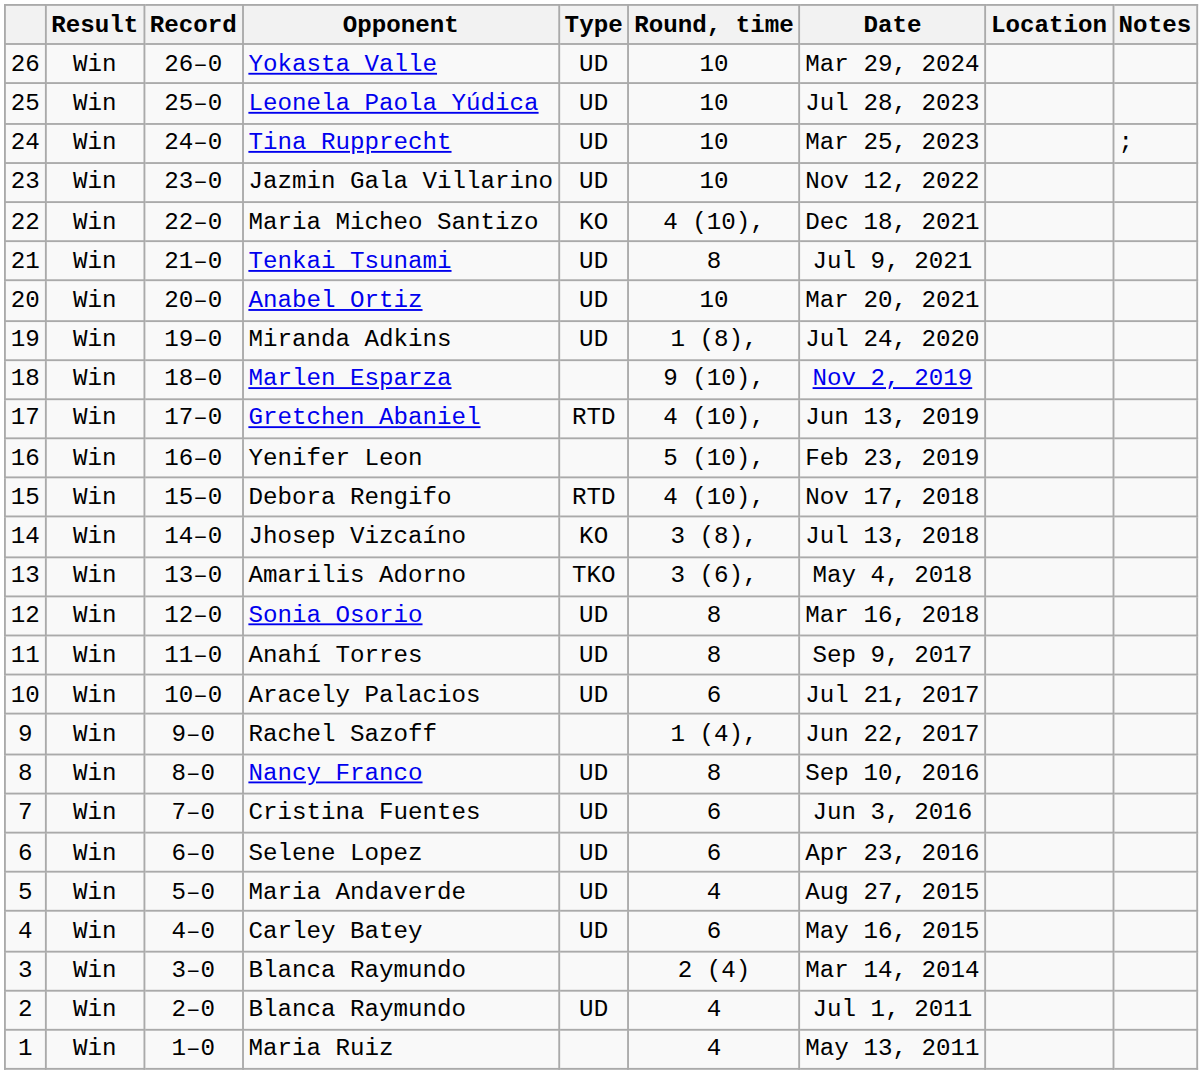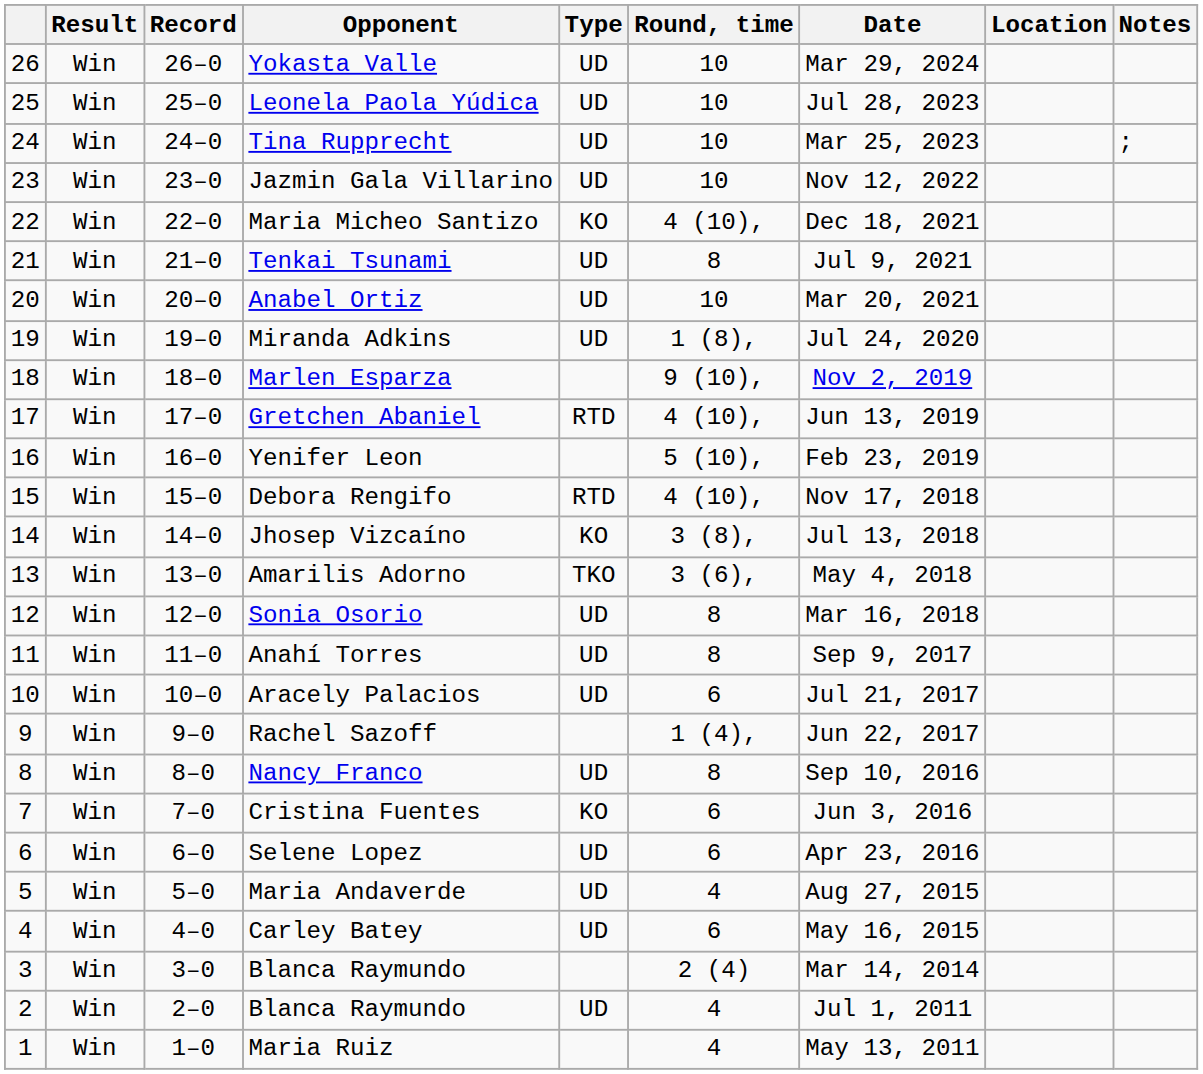 <table class=wikitable style=text-align:center>
 <tr>
 <th></th>
 <th>Result</th>
 <th>Record</th>
 <th>Opponent</th>
 <th>Type</th>
 <th>Round, time</th>
 <th>Date</th>
 <th>Location</th>
 <th>Notes</th>
 </tr>
 <tr>
 <td>26</td>
 <td>Win</td>
 <td>26–0</td>
 <td align=left><a href='#'>Yokasta Valle</a></td>
 <td>UD</td>
 <td>10</td>
 <td>Mar 29, 2024</td>
 <td align=left></td>
 <td align=left><br></td>
 </tr>
 <tr>
 <td>25</td>
 <td>Win</td>
 <td>25–0</td>
 <td align=left><a href='#'>Leonela Paola Yúdica</a></td>
 <td>UD</td>
 <td>10</td>
 <td>Jul 28, 2023</td>
 <td align=left></td>
 <td align=left></td>
 </tr>
 <tr>
 <td>24</td>
 <td>Win</td>
 <td>24–0</td>
 <td align=left><a href='#'>Tina Rupprecht</a></td>
 <td>UD</td>
 <td>10</td>
 <td>Mar 25, 2023</td>
 <td align=left></td>
 <td align=left>;<br></td>
 </tr>
 <tr>
 <td>23</td>
 <td>Win</td>
 <td>23–0</td>
 <td align=left>Jazmin Gala Villarino</td>
 <td>UD</td>
 <td>10</td>
 <td>Nov 12, 2022</td>
 <td align=left></td>
 <td align=left></td>
 </tr>
 <tr>
 <td>22</td>
 <td>Win</td>
 <td>22–0</td>
 <td align=left>Maria Micheo Santizo</td>
 <td>KO</td>
 <td>4 (10), </td>
 <td>Dec 18, 2021</td>
 <td align=left></td>
 <td align=left></td>
 </tr>
 <tr>
 <td>21</td>
 <td>Win</td>
 <td>21–0</td>
 <td align=left><a href='#'>Tenkai Tsunami</a></td>
 <td>UD</td>
 <td>8</td>
 <td>Jul 9, 2021</td>
 <td align=left></td>
 <td align=left></td>
 </tr>
 <tr>
 <td>20</td>
 <td>Win</td>
 <td>20–0</td>
 <td align=left><a href='#'>Anabel Ortiz</a></td>
 <td>UD</td>
 <td>10</td>
 <td>Mar 20, 2021</td>
 <td align=left></td>
 <td align=left></td>
 </tr>
 <tr>
 <td>19</td>
 <td>Win</td>
 <td>19–0</td>
 <td align=left>Miranda Adkins</td>
 <td>UD</td>
 <td>1 (8), </td>
 <td>Jul 24, 2020</td>
 <td align=left></td>
 <td align=left></td>
 </tr>
 <tr>
 <td>18</td>
 <td>Win</td>
 <td>18–0</td>
 <td align=left><a href='#'>Marlen Esparza</a></td>
 <td></td>
 <td>9 (10), </td>
 <td><a href='#'>Nov 2, 2019</a></td>
 <td align=left></td>
 <td align=left></td>
 </tr>
 <tr>
 <td>17</td>
 <td>Win</td>
 <td>17–0</td>
 <td align=left><a href='#'>Gretchen Abaniel</a></td>
 <td>RTD</td>
 <td>4 (10), </td>
 <td>Jun 13, 2019</td>
 <td align=left></td>
 <td align=left></td>
 </tr>
 <tr>
 <td>16</td>
 <td>Win</td>
 <td>16–0</td>
 <td align=left>Yenifer Leon</td>
 <td></td>
 <td>5 (10), </td>
 <td>Feb 23, 2019</td>
 <td align=left></td>
 <td align=left></td>
 </tr>
 <tr>
 <td>15</td>
 <td>Win</td>
 <td>15–0</td>
 <td align=left>Debora Rengifo</td>
 <td>RTD</td>
 <td>4 (10), </td>
 <td>Nov 17, 2018</td>
 <td align=left></td>
 <td align=left></td>
 </tr>
 <tr>
 <td>14</td>
 <td>Win</td>
 <td>14–0</td>
 <td align=left>Jhosep Vizcaíno</td>
 <td>KO</td>
 <td>3 (8), </td>
 <td>Jul 13, 2018</td>
 <td align=left></td>
 <td align=left></td>
 </tr>
 <tr>
 <td>13</td>
 <td>Win</td>
 <td>13–0</td>
 <td align=left>Amarilis Adorno</td>
 <td>TKO</td>
 <td>3 (6), </td>
 <td>May 4, 2018</td>
 <td align=left></td>
 <td align=left></td>
 </tr>
 <tr>
 <td>12</td>
 <td>Win</td>
 <td>12–0</td>
 <td align=left><a href='#'>Sonia Osorio</a></td>
 <td>UD</td>
 <td>8</td>
 <td>Mar 16, 2018</td>
 <td align=left></td>
 <td align=left></td>
 </tr>
 <tr>
 <td>11</td>
 <td>Win</td>
 <td>11–0</td>
 <td align=left>Anahí Torres</td>
 <td>UD</td>
 <td>8</td>
 <td>Sep 9, 2017</td>
 <td align=left></td>
 <td align=left></td>
 </tr>
 <tr>
 <td>10</td>
 <td>Win</td>
 <td>10–0</td>
 <td align=left>Aracely Palacios</td>
 <td>UD</td>
 <td>6</td>
 <td>Jul 21, 2017</td>
 <td align=left></td>
 <td align=left></td>
 </tr>
 <tr>
 <td>9</td>
 <td>Win</td>
 <td>9–0</td>
 <td align=left>Rachel Sazoff</td>
 <td></td>
 <td>1 (4), </td>
 <td>Jun 22, 2017</td>
 <td align=left></td>
 <td align=left></td>
 </tr>
 <tr>
 <td>8</td>
 <td>Win</td>
 <td>8–0</td>
 <td align=left><a href='#'>Nancy Franco</a></td>
 <td>UD</td>
 <td>8</td>
 <td>Sep 10, 2016</td>
 <td align=left></td>
 <td align=left></td>
 </tr>
 <tr>
 <td>7</td>
 <td>Win</td>
 <td>7–0</td>
 <td align=left>Cristina Fuentes</td>
-<td>UD</td>
+<td>KO</td>
 <td>6</td>
 <td>Jun 3, 2016</td>
 <td align=left></td>
 <td align=left></td>
 </tr>
 <tr>
 <td>6</td>
 <td>Win</td>
 <td>6–0</td>
 <td align=left>Selene Lopez</td>
 <td>UD</td>
 <td>6</td>
 <td>Apr 23, 2016</td>
 <td align=left></td>
 <td align=left></td>
 </tr>
 <tr>
 <td>5</td>
 <td>Win</td>
 <td>5–0</td>
 <td align=left>Maria Andaverde</td>
 <td>UD</td>
 <td>4</td>
 <td>Aug 27, 2015</td>
 <td align=left></td>
 <td align=left></td>
 </tr>
 <tr>
 <td>4</td>
 <td>Win</td>
 <td>4–0</td>
 <td align=left>Carley Batey</td>
 <td>UD</td>
 <td>6</td>
 <td>May 16, 2015</td>
 <td align=left></td>
 <td align=left></td>
 </tr>
 <tr>
 <td>3</td>
 <td>Win</td>
 <td>3–0</td>
 <td align=left>Blanca Raymundo</td>
 <td></td>
 <td>2 (4)</td>
 <td>Mar 14, 2014</td>
 <td align=left></td>
 <td align=left></td>
 </tr>
 <tr>
 <td>2</td>
 <td>Win</td>
 <td>2–0</td>
 <td align=left>Blanca Raymundo</td>
 <td>UD</td>
 <td>4</td>
 <td>Jul 1, 2011</td>
 <td align=left></td>
 <td align=left></td>
 </tr>
 <tr>
 <td>1</td>
 <td>Win</td>
 <td>1–0</td>
 <td align=left>Maria Ruiz</td>
 <td></td>
 <td>4</td>
 <td>May 13, 2011</td>
 <td align=left></td>
 <td align=left></td>
 </tr>
 </table>
